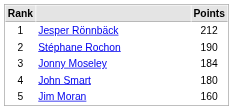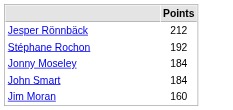 <table cellspacing="1" cellpadding="3" style="border:1px solid #AAAAAA;font-size:86%">
 <tr bgcolor="#E4E4E4">
-<th style="border-bottom:1px solid #AAAAAA" width=10>Rank</th>
 <th style="border-bottom:1px solid #AAAAAA" width=200></th>
 <th style="border-bottom:1px solid #AAAAAA" width=20>Points</th>
 </tr>
 <tr>
-<td align="center">1</td>
 <td> <a href='#'>Jesper Rönnbäck</a></td>
 <td align=center>212</td>
 </tr>
 <tr>
-<td align="center">2</td>
 <td> <a href='#'>Stéphane Rochon</a></td>
-<td align=center>190</td>
+<td align=center>192</td>
 </tr>
 <tr>
-<td align="center">3</td>
 <td> <a href='#'>Jonny Moseley</a></td>
 <td align=center>184</td>
 </tr>
 <tr>
-<td align="center">4</td>
 <td> <a href='#'>John Smart</a></td>
-<td align=center>180</td>
+<td align=center>184</td>
 </tr>
 <tr>
-<td align="center">5</td>
 <td> <a href='#'>Jim Moran</a></td>
 <td align=center>160</td>
 </tr>
 </table>
